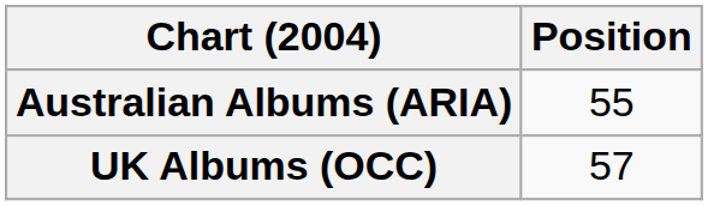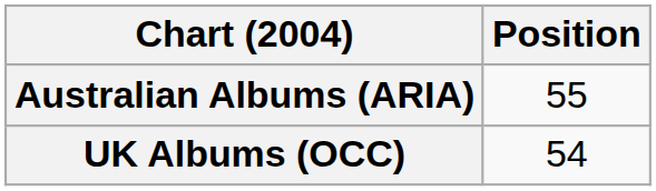 <table class="wikitable plainrowheaders" style="text-align:center">
 <tr>
 <th>Chart (2004)</th>
 <th>Position</th>
 </tr>
 <tr>
 <th scope="row">Australian Albums (ARIA)</th>
 <td>55</td>
 </tr>
 <tr>
 <th scope="row">UK Albums (OCC)</th>
-<td>57</td>
+<td>54</td>
 </tr>
 </table>
